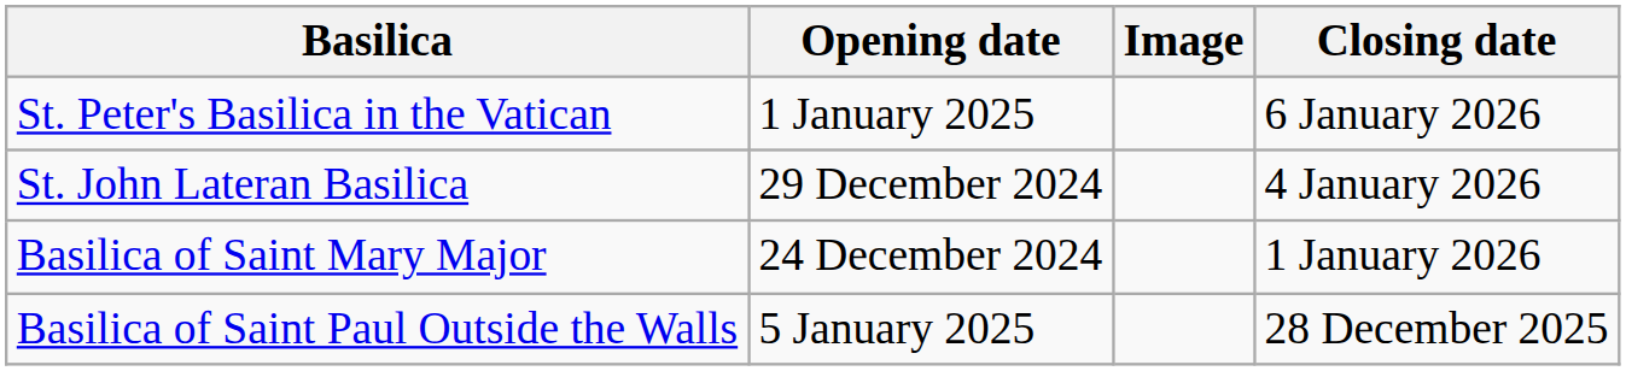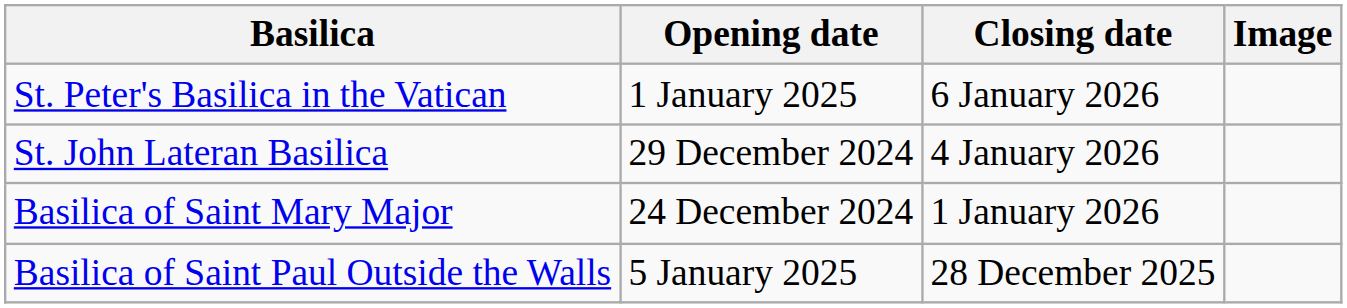 <table class="wikitable">
 <tr>
 <th>Basilica</th>
 <th>Opening date</th>
+<th>Closing date</th>
 <th>Image</th>
-<th>Closing date</th>
 </tr>
 <tr>
 <td><a href='#'>St. Peter's Basilica in the Vatican</a></td>
 <td>1 January 2025</td>
+<td>6 January 2026</td>
 <td></td>
-<td>6 January 2026</td>
 </tr>
 <tr>
 <td><a href='#'>St. John Lateran Basilica</a></td>
 <td>29 December 2024</td>
+<td>4 January 2026</td>
 <td></td>
-<td>4 January 2026</td>
 </tr>
 <tr>
 <td><a href='#'>Basilica of Saint Mary Major</a></td>
 <td>24 December 2024</td>
+<td>1 January 2026</td>
 <td></td>
-<td>1 January 2026</td>
 </tr>
 <tr>
 <td><a href='#'>Basilica of Saint Paul Outside the Walls</a></td>
 <td>5 January 2025</td>
+<td>28 December 2025</td>
 <td></td>
-<td>28 December 2025</td>
 </tr>
 </table>
